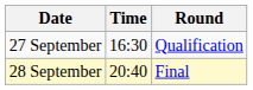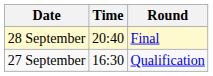 <table class="wikitable">
 <tr>
 <th>Date</th>
 <th>Time</th>
 <th>Round</th>
 </tr>
+<tr style=background:lemonchiffon>
+<td>28 September</td>
+<td>20:40</td>
+<td><a href='#'>Final</a></td>
+</tr>
 <tr>
 <td>27 September</td>
 <td>16:30</td>
 <td><a href='#'>Qualification</a></td>
 </tr>
-<tr style=background:lemonchiffon>
-<td>28 September</td>
-<td>20:40</td>
-<td><a href='#'>Final</a></td>
-</tr>
 </table>
